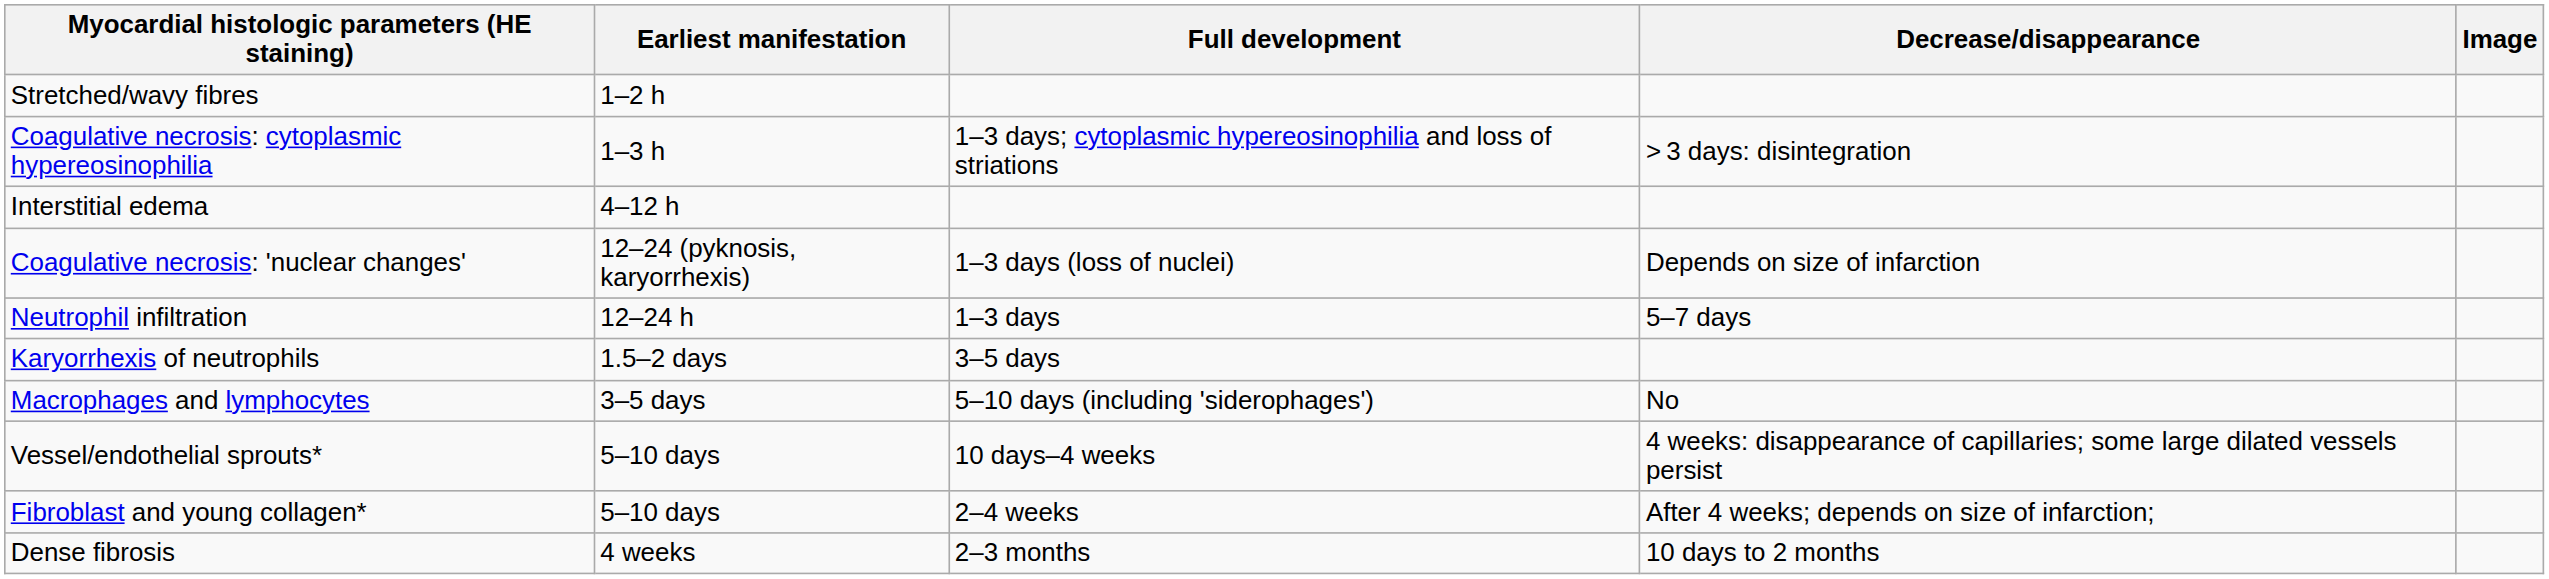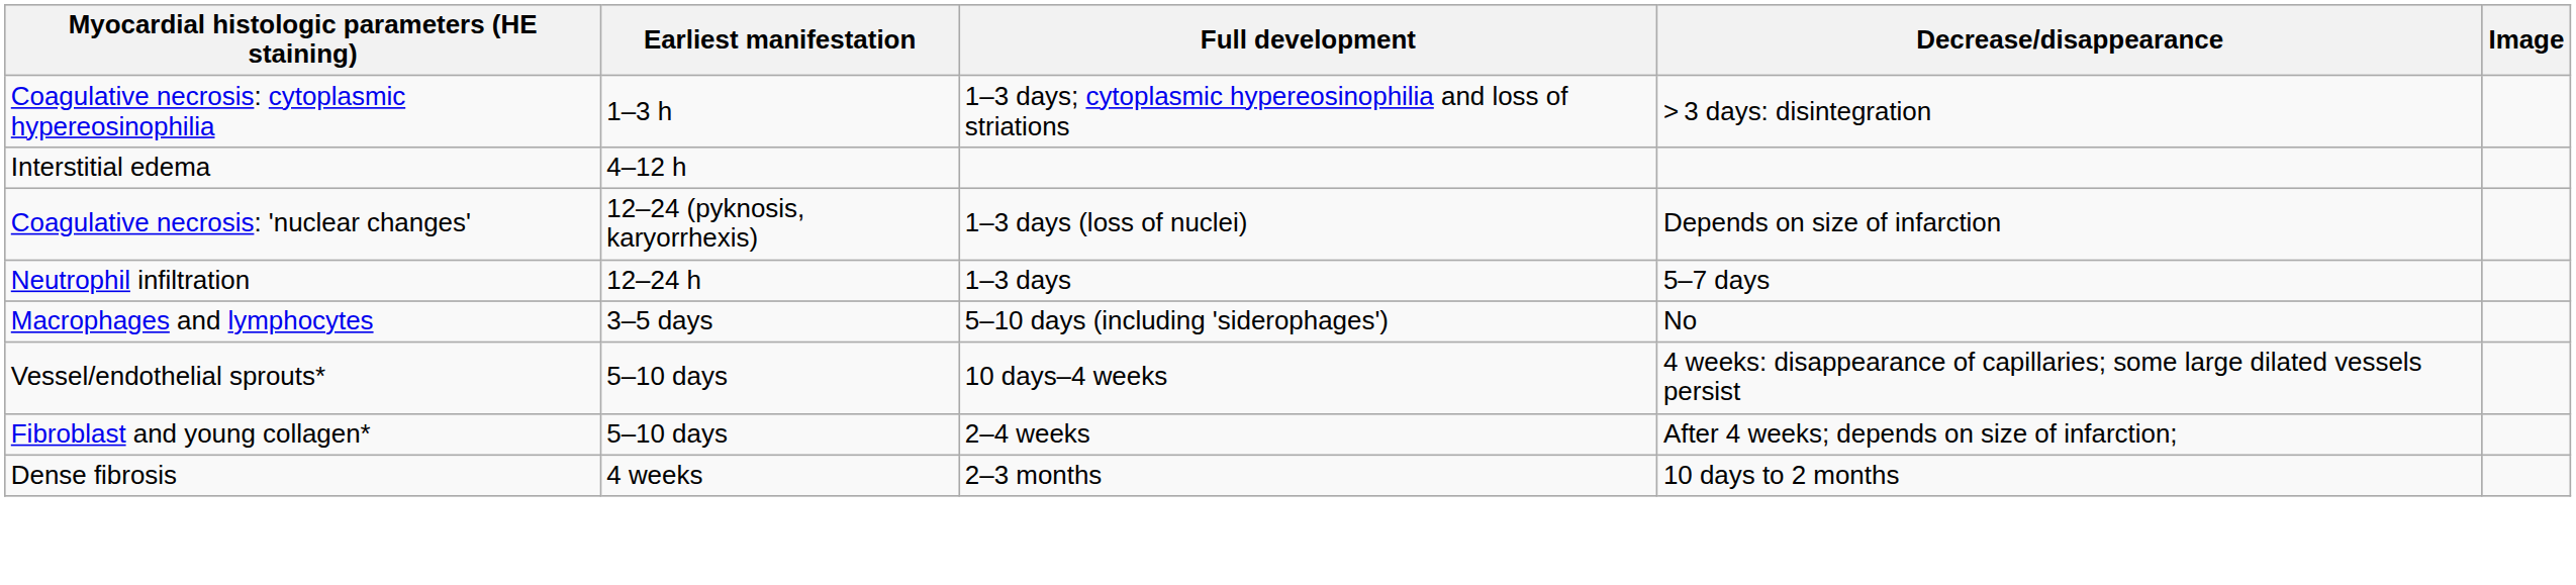 <table class="wikitable">
 <tr>
 <th>Myocardial histologic parameters (HE staining)</th>
 <th>Earliest manifestation</th>
 <th>Full development</th>
 <th>Decrease/disappearance</th>
 <th>Image</th>
-</tr>
-<tr>
-<td>Stretched/wavy fibres</td>
-<td>1–2 h</td>
-<td></td>
-<td></td>
-<td></td>
 </tr>
 <tr>
 <td><a href='#'>Coagulative necrosis</a>: <a href='#'>cytoplasmic hypereosinophilia</a></td>
 <td>1–3 h</td>
 <td>1–3 days; <a href='#'>cytoplasmic hypereosinophilia</a> and loss of striations</td>
 <td>> 3 days: disintegration</td>
 <td></td>
 </tr>
 <tr>
 <td>Interstitial edema</td>
 <td>4–12 h</td>
 <td></td>
 <td></td>
 <td></td>
 </tr>
 <tr>
 <td><a href='#'>Coagulative necrosis</a>: 'nuclear changes'</td>
 <td>12–24 (pyknosis, karyorrhexis)</td>
 <td>1–3 days (loss of nuclei)</td>
 <td>Depends on size of infarction</td>
 <td></td>
 </tr>
 <tr>
 <td><a href='#'>Neutrophil</a> infiltration</td>
 <td>12–24 h</td>
 <td>1–3 days</td>
 <td>5–7 days</td>
-<td></td>
-</tr>
-<tr>
-<td><a href='#'>Karyorrhexis</a> of neutrophils</td>
-<td>1.5–2 days</td>
-<td>3–5 days</td>
-<td></td>
 <td></td>
 </tr>
 <tr>
 <td><a href='#'>Macrophages</a> and <a href='#'>lymphocytes</a></td>
 <td>3–5 days</td>
 <td>5–10 days (including 'siderophages')</td>
 <td>No</td>
 <td></td>
 </tr>
 <tr>
 <td>Vessel/endothelial sprouts*</td>
 <td>5–10 days</td>
 <td>10 days–4 weeks</td>
 <td>4 weeks: disappearance of capillaries; some large dilated vessels persist</td>
 <td></td>
 </tr>
 <tr>
 <td><a href='#'>Fibroblast</a> and young collagen*</td>
 <td>5–10 days</td>
 <td>2–4 weeks</td>
 <td>After 4 weeks; depends on size of infarction;</td>
 <td></td>
 </tr>
 <tr>
 <td>Dense fibrosis</td>
 <td>4 weeks</td>
 <td>2–3 months</td>
 <td>10 days to 2 months</td>
 <td></td>
 </tr>
 </table>
